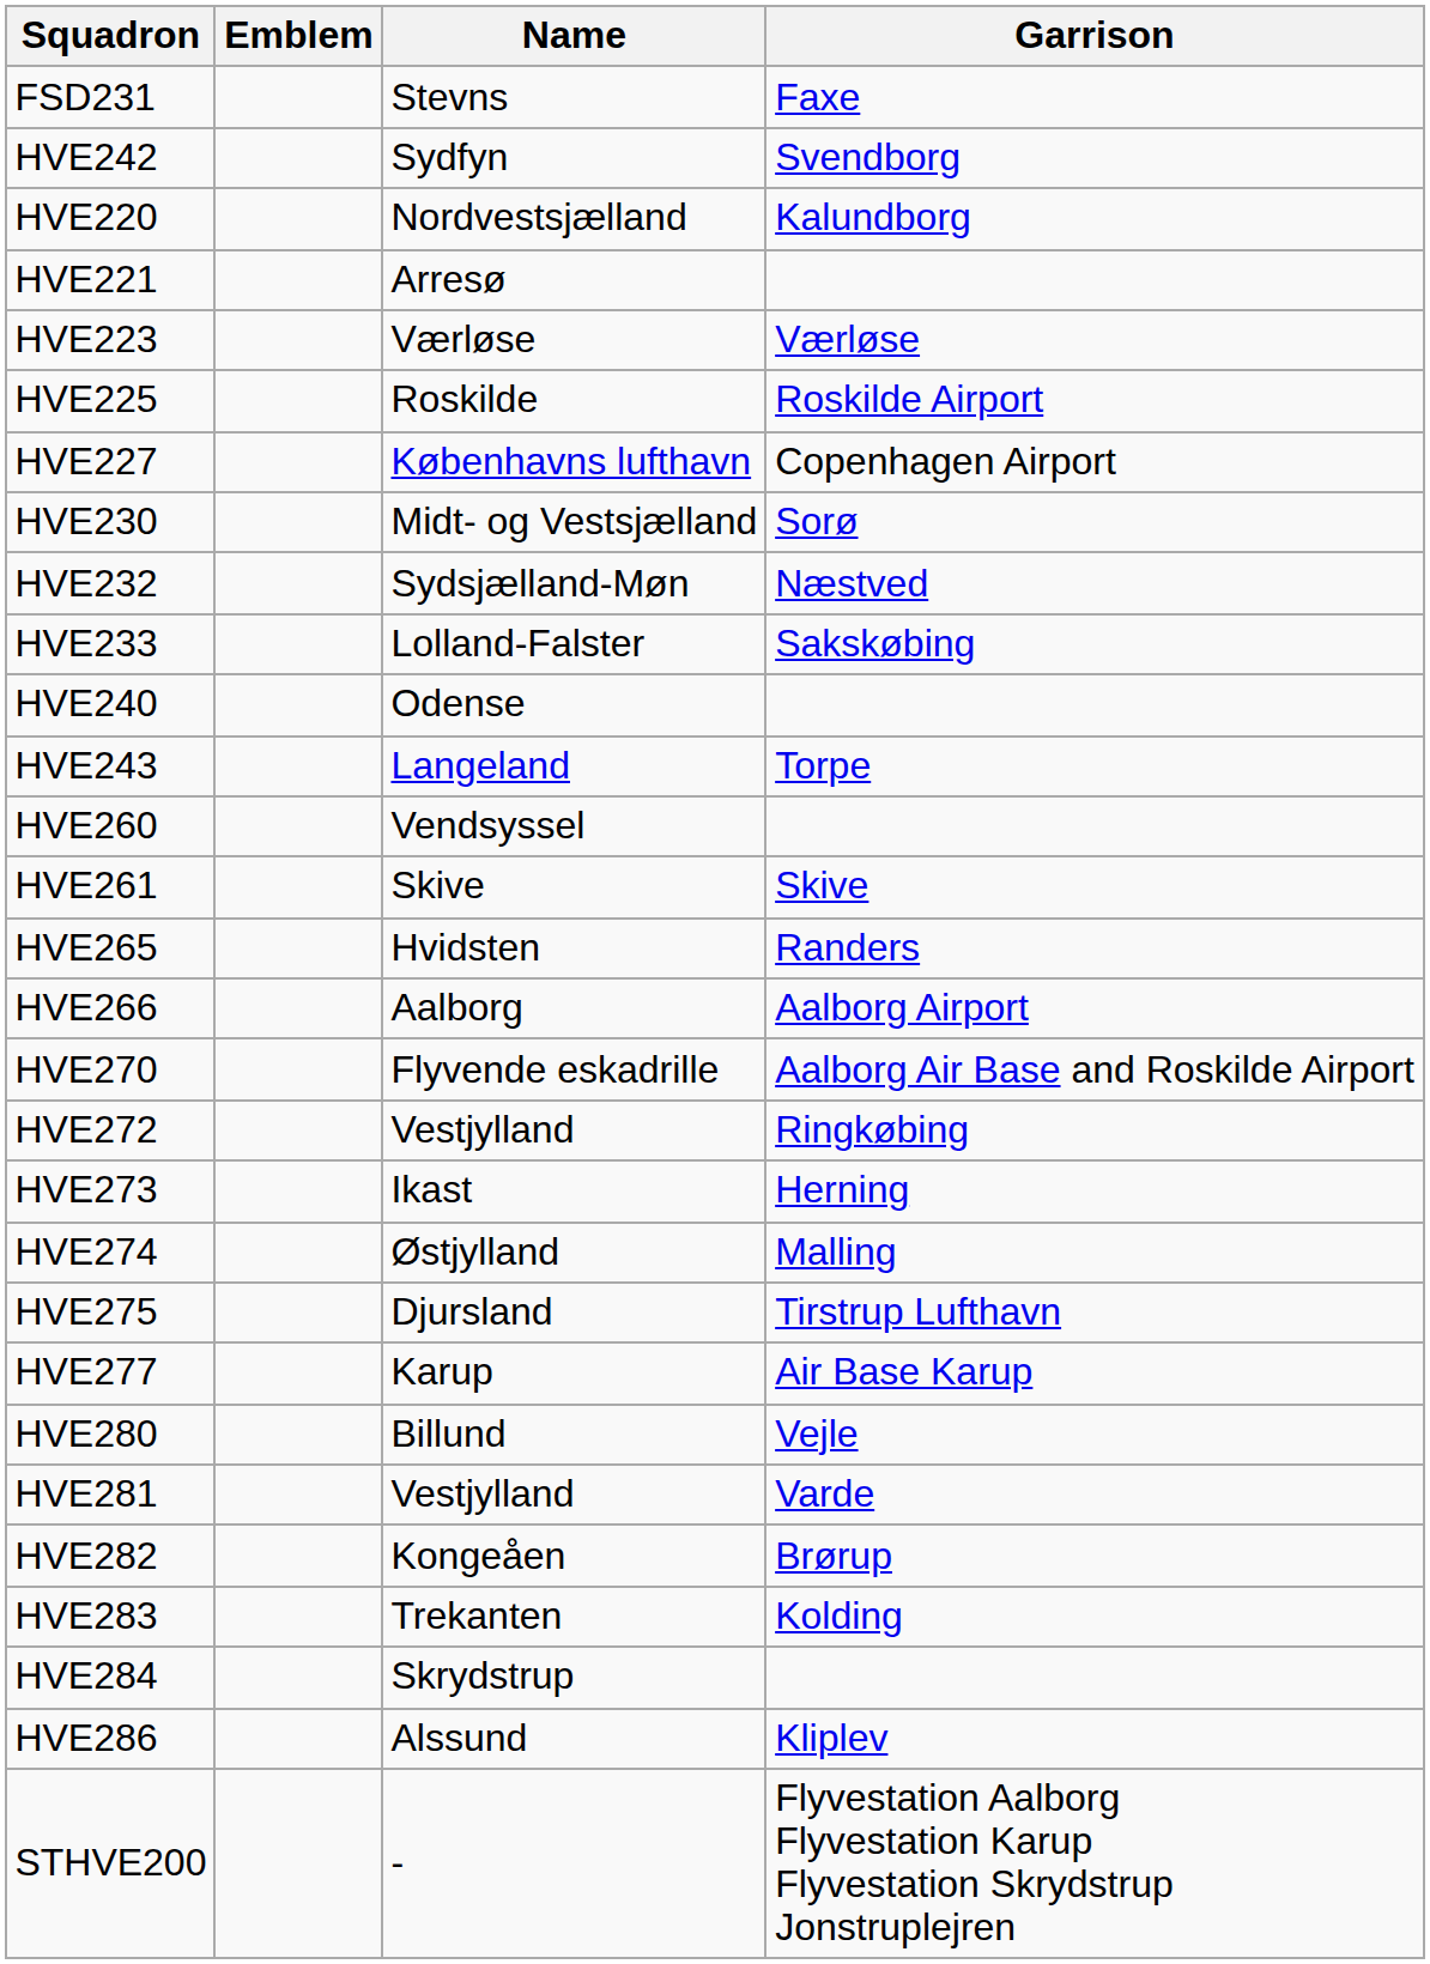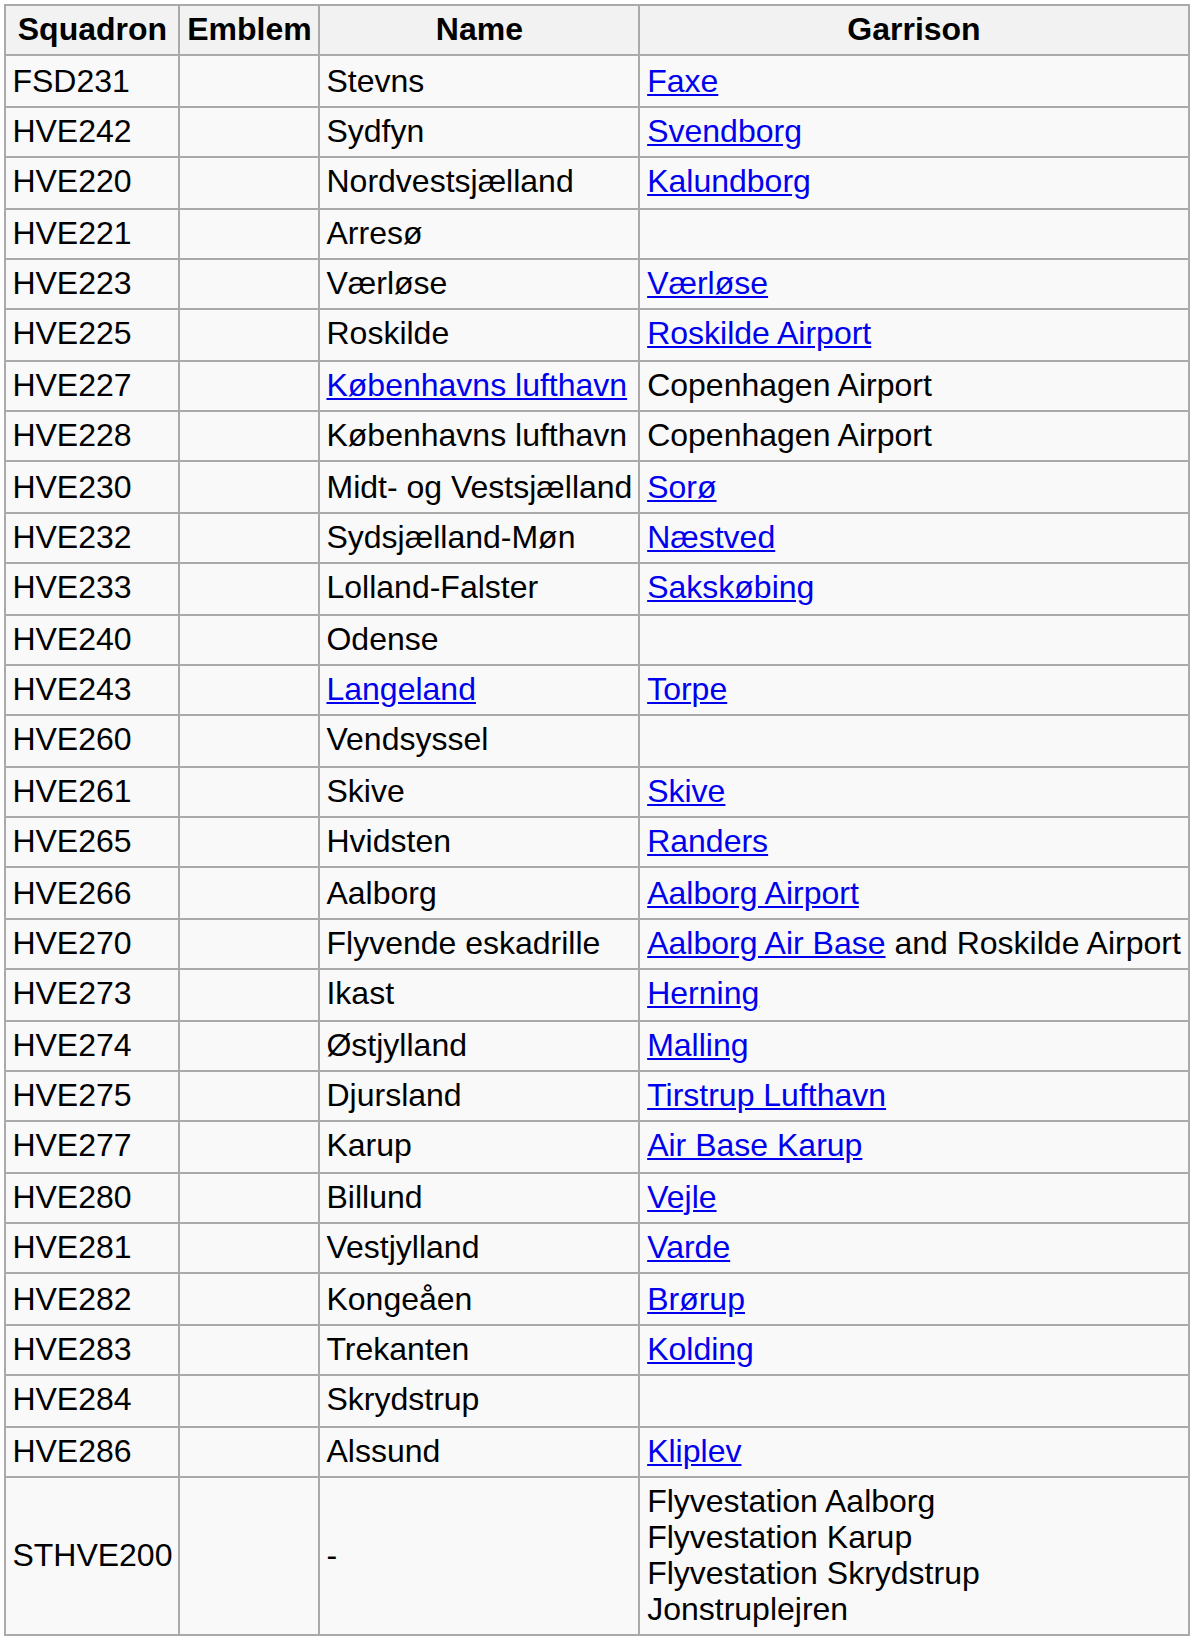 <table class="wikitable sortable">
 <tr>
 <th>Squadron</th>
 <th>Emblem</th>
 <th>Name</th>
 <th>Garrison</th>
 </tr>
 <tr>
 <td>FSD231</td>
 <td></td>
 <td>Stevns</td>
 <td><a href='#'>Faxe</a></td>
 </tr>
 <tr>
 <td>HVE242</td>
 <td></td>
 <td>Sydfyn</td>
 <td><a href='#'>Svendborg</a></td>
 </tr>
 <tr>
 <td>HVE220</td>
 <td></td>
 <td>Nordvestsjælland</td>
 <td><a href='#'>Kalundborg</a></td>
 </tr>
 <tr>
 <td>HVE221</td>
 <td></td>
 <td>Arresø</td>
 <td></td>
 </tr>
 <tr>
 <td>HVE223</td>
 <td></td>
 <td>Værløse</td>
 <td><a href='#'>Værløse</a></td>
 </tr>
 <tr>
 <td>HVE225</td>
 <td></td>
 <td>Roskilde</td>
 <td><a href='#'>Roskilde Airport</a></td>
 </tr>
 <tr>
 <td>HVE227</td>
 <td></td>
 <td><a href='#'>Københavns lufthavn</a></td>
+<td>Copenhagen Airport</td>
+</tr>
+<tr>
+<td>HVE228</td>
+<td></td>
+<td>Københavns lufthavn</td>
 <td>Copenhagen Airport</td>
 </tr>
 <tr>
 <td>HVE230</td>
 <td></td>
 <td>Midt- og Vestsjælland</td>
 <td><a href='#'>Sorø</a></td>
 </tr>
 <tr>
 <td>HVE232</td>
 <td></td>
 <td>Sydsjælland-Møn</td>
 <td><a href='#'>Næstved</a></td>
 </tr>
 <tr>
 <td>HVE233</td>
 <td></td>
 <td>Lolland-Falster</td>
 <td><a href='#'>Sakskøbing</a></td>
 </tr>
 <tr>
 <td>HVE240</td>
 <td></td>
 <td>Odense</td>
 <td></td>
 </tr>
 <tr>
 <td>HVE243</td>
 <td></td>
 <td><a href='#'>Langeland</a></td>
 <td><a href='#'>Torpe</a></td>
 </tr>
 <tr>
 <td>HVE260</td>
 <td></td>
 <td>Vendsyssel</td>
 <td></td>
 </tr>
 <tr>
 <td>HVE261</td>
 <td></td>
 <td>Skive</td>
 <td><a href='#'>Skive</a></td>
 </tr>
 <tr>
 <td>HVE265</td>
 <td></td>
 <td>Hvidsten</td>
 <td><a href='#'>Randers</a></td>
 </tr>
 <tr>
 <td>HVE266</td>
 <td></td>
 <td>Aalborg</td>
 <td><a href='#'>Aalborg Airport</a></td>
 </tr>
 <tr>
 <td>HVE270</td>
 <td></td>
 <td>Flyvende eskadrille</td>
 <td><a href='#'>Aalborg Air Base</a> and Roskilde Airport</td>
-</tr>
-<tr>
-<td>HVE272</td>
-<td></td>
-<td>Vestjylland</td>
-<td><a href='#'>Ringkøbing</a></td>
 </tr>
 <tr>
 <td>HVE273</td>
 <td></td>
 <td>Ikast</td>
 <td><a href='#'>Herning</a></td>
 </tr>
 <tr>
 <td>HVE274</td>
 <td></td>
 <td>Østjylland</td>
 <td><a href='#'>Malling</a></td>
 </tr>
 <tr>
 <td>HVE275</td>
 <td></td>
 <td>Djursland</td>
 <td><a href='#'>Tirstrup Lufthavn</a></td>
 </tr>
 <tr>
 <td>HVE277</td>
 <td></td>
 <td>Karup</td>
 <td><a href='#'>Air Base Karup</a></td>
 </tr>
 <tr>
 <td>HVE280</td>
 <td></td>
 <td>Billund</td>
 <td><a href='#'>Vejle</a></td>
 </tr>
 <tr>
 <td>HVE281</td>
 <td></td>
 <td>Vestjylland</td>
 <td><a href='#'>Varde</a></td>
 </tr>
 <tr>
 <td>HVE282</td>
 <td></td>
 <td>Kongeåen</td>
 <td><a href='#'>Brørup</a></td>
 </tr>
 <tr>
 <td>HVE283</td>
 <td></td>
 <td>Trekanten</td>
 <td><a href='#'>Kolding</a></td>
 </tr>
 <tr>
 <td>HVE284</td>
 <td></td>
 <td>Skrydstrup</td>
 <td></td>
 </tr>
 <tr>
 <td>HVE286</td>
 <td></td>
 <td>Alssund</td>
 <td><a href='#'>Kliplev</a></td>
 </tr>
 <tr>
 <td>STHVE200</td>
 <td></td>
 <td>-</td>
 <td>Flyvestation Aalborg<br>Flyvestation Karup<br>Flyvestation Skrydstrup<br>Jonstruplejren</td>
 </tr>
 </table>
